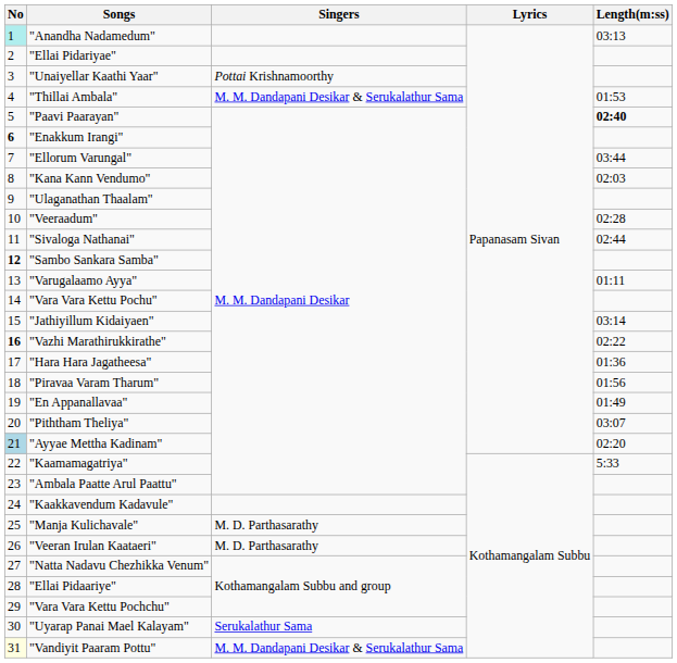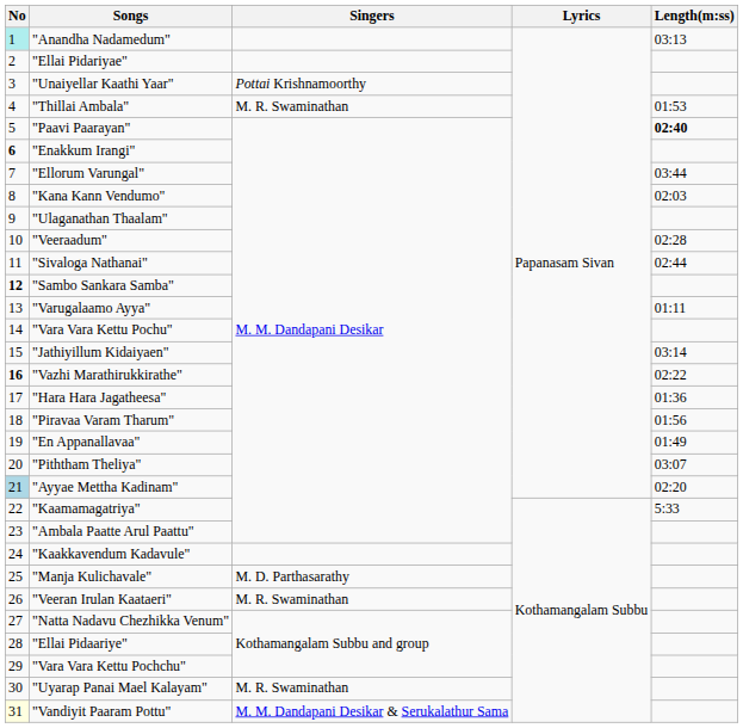 <table class="wikitable">
 <tr>
 <th>No</th>
 <th>Songs</th>
 <th>Singers</th>
 <th>Lyrics</th>
 <th>Length(m:ss)</th>
 </tr>
 <tr>
 <td style="background: paleturquoise;">1</td>
 <td>"Anandha Nadamedum"</td>
 <td></td>
 <td rowspan=21>Papanasam Sivan</td>
 <td>03:13</td>
 </tr>
 <tr>
 <td>2</td>
 <td>"Ellai Pidariyae"</td>
 <td></td>
 <td></td>
 </tr>
 <tr>
 <td>3</td>
 <td>"Unaiyellar Kaathi Yaar"</td>
 <td><em>Pottai</em> Krishnamoorthy</td>
 <td></td>
 </tr>
 <tr>
 <td>4</td>
 <td>"Thillai Ambala"</td>
-<td><a href='#'>M. M. Dandapani Desikar</a> & <a href='#'>Serukalathur Sama</a></td>
+<td>M. R. Swaminathan</td>
 <td>01:53</td>
 </tr>
 <tr>
 <td>5</td>
 <td>"Paavi Paarayan"</td>
 <td rowspan=19><a href='#'>M. M. Dandapani Desikar</a></td>
 <td><strong>02:40</strong></td>
 </tr>
 <tr>
 <td><strong>6</strong></td>
 <td>"Enakkum Irangi"</td>
 <td></td>
 </tr>
 <tr>
 <td>7</td>
 <td>"Ellorum Varungal"</td>
 <td>03:44</td>
 </tr>
 <tr>
 <td>8</td>
 <td>"Kana Kann Vendumo"</td>
 <td>02:03</td>
 </tr>
 <tr>
 <td>9</td>
 <td>"Ulaganathan Thaalam"</td>
 <td></td>
 </tr>
 <tr>
 <td>10</td>
 <td>"Veeraadum"</td>
 <td>02:28</td>
 </tr>
 <tr>
 <td>11</td>
 <td>"Sivaloga Nathanai"</td>
 <td>02:44</td>
 </tr>
 <tr>
 <td><strong>12</strong></td>
 <td>"Sambo Sankara Samba"</td>
 <td></td>
 </tr>
 <tr>
 <td>13</td>
 <td>"Varugalaamo Ayya"</td>
 <td>01:11</td>
 </tr>
 <tr>
 <td>14</td>
 <td>"Vara Vara Kettu Pochu"</td>
 <td></td>
 </tr>
 <tr>
 <td>15</td>
 <td>"Jathiyillum Kidaiyaen"</td>
 <td>03:14</td>
 </tr>
 <tr>
 <td><strong>16</strong></td>
 <td>"Vazhi Marathirukkirathe"</td>
 <td>02:22</td>
 </tr>
 <tr>
 <td>17</td>
 <td>"Hara Hara Jagatheesa"</td>
 <td>01:36</td>
 </tr>
 <tr>
 <td>18</td>
 <td>"Piravaa Varam Tharum"</td>
 <td>01:56</td>
 </tr>
 <tr>
 <td>19</td>
 <td>"En Appanallavaa"</td>
 <td>01:49</td>
 </tr>
 <tr>
 <td>20</td>
 <td>"Piththam Theliya"</td>
 <td>03:07</td>
 </tr>
 <tr>
 <td style="background: lightblue;">21</td>
 <td>"Ayyae Mettha Kadinam"</td>
 <td>02:20</td>
 </tr>
 <tr>
 <td>22</td>
 <td>"Kaamamagatriya"</td>
 <td rowspan=10>Kothamangalam Subbu</td>
 <td>5:33</td>
 </tr>
 <tr>
 <td>23</td>
 <td>"Ambala Paatte Arul Paattu"</td>
 <td></td>
 </tr>
 <tr>
 <td>24</td>
 <td>"Kaakkavendum Kadavule"</td>
 <td></td>
 <td></td>
 </tr>
 <tr>
 <td>25</td>
 <td>"Manja Kulichavale"</td>
 <td>M. D. Parthasarathy</td>
 <td></td>
 </tr>
 <tr>
 <td>26</td>
 <td>"Veeran Irulan Kaataeri"</td>
-<td>M. D. Parthasarathy</td>
+<td>M. R. Swaminathan</td>
 <td></td>
 </tr>
 <tr>
 <td>27</td>
 <td>"Natta Nadavu Chezhikka Venum"</td>
 <td rowspan=3>Kothamangalam Subbu and group</td>
 <td></td>
 </tr>
 <tr>
 <td>28</td>
 <td>"Ellai Pidaariye"</td>
 <td></td>
 </tr>
 <tr>
 <td>29</td>
 <td>"Vara Vara Kettu Pochchu"</td>
 <td></td>
 </tr>
 <tr>
 <td>30</td>
 <td>"Uyarap Panai Mael Kalayam"</td>
-<td><a href='#'>Serukalathur Sama</a></td>
+<td>M. R. Swaminathan</td>
 <td></td>
 </tr>
 <tr>
 <td style="background: lightyellow;">31</td>
 <td>"Vandiyit Paaram Pottu"</td>
 <td><a href='#'>M. M. Dandapani Desikar</a> & <a href='#'>Serukalathur Sama</a></td>
 <td></td>
 </tr>
 </table>
